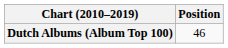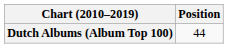 <table class="wikitable plainrowheaders" style="text-align:center">
 <tr>
 <th scope="col">Chart (2010–2019)</th>
 <th scope="col">Position</th>
 </tr>
 <tr>
 <th scope="row">Dutch Albums (Album Top 100)</th>
-<td>46</td>
+<td>44</td>
 </tr>
 </table>
